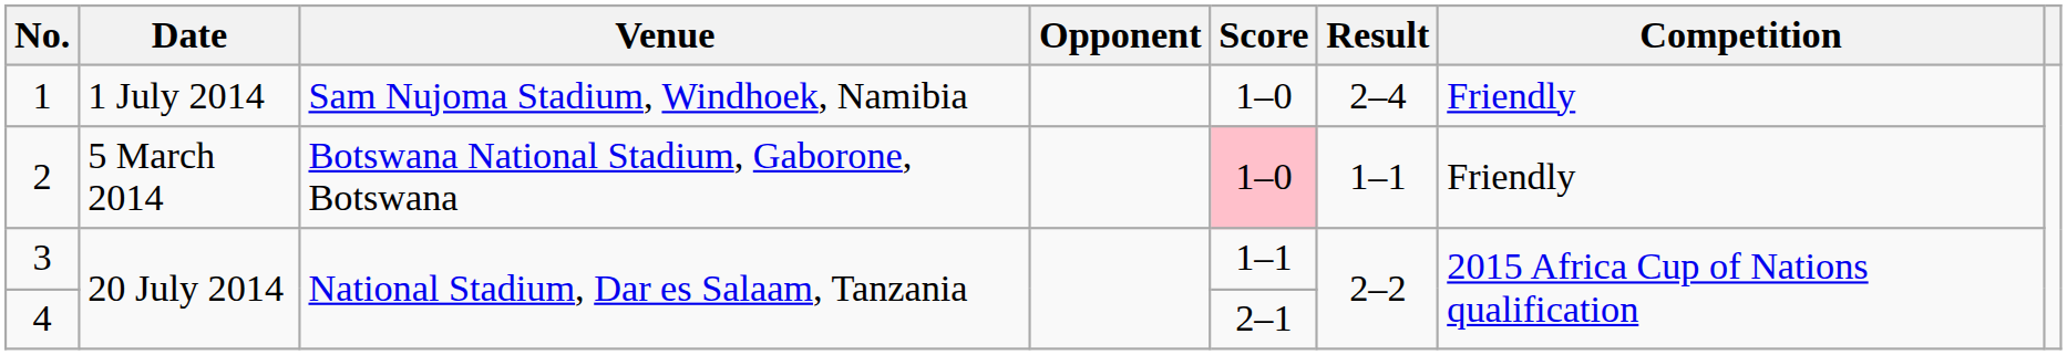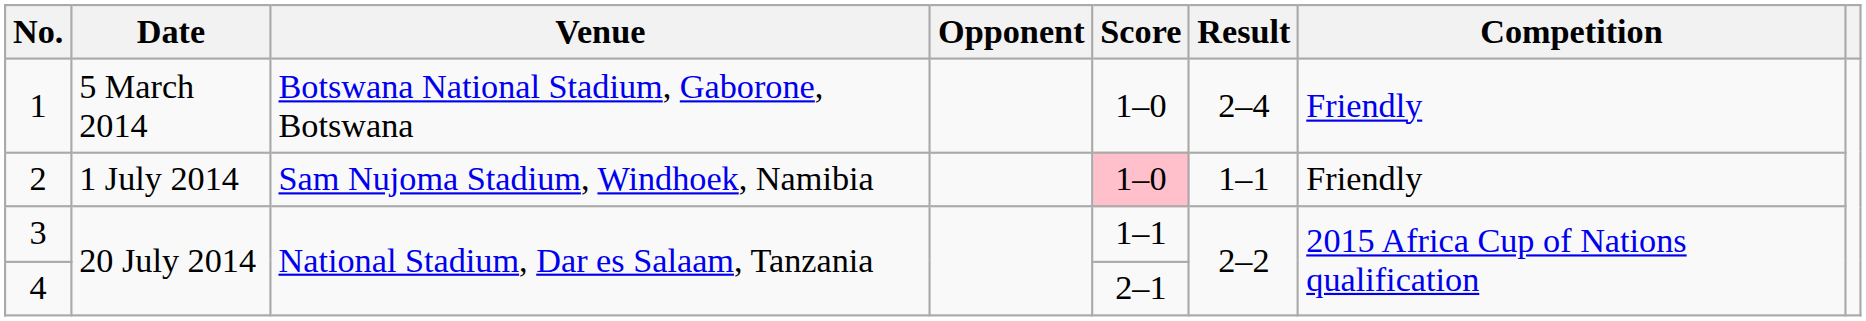 <table class="wikitable sortable">
 <tr>
 <th scope="col">No.</th>
 <th scope="col">Date</th>
 <th scope="col">Venue</th>
 <th scope="col">Opponent</th>
 <th scope="col">Score</th>
 <th scope="col">Result</th>
 <th scope="col">Competition</th>
 <th scope="col" class="unsortable"></th>
 </tr>
 <tr>
 <td align="center">1</td>
-<td>1 July 2014</td>
-<td><a href='#'>Sam Nujoma Stadium</a>, <a href='#'>Windhoek</a>, Namibia</td>
+<td>5 March 2014</td>
+<td><a href='#'>Botswana National Stadium</a>, <a href='#'>Gaborone</a>, Botswana</td>
 <td></td>
 <td align=center>1–0</td>
 <td align=center>2–4</td>
 <td><a href='#'>Friendly</a></td>
 </tr>
 <tr>
 <td align="center">2</td>
-<td>5 March 2014</td>
-<td><a href='#'>Botswana National Stadium</a>, <a href='#'>Gaborone</a>, Botswana</td>
+<td>1 July 2014</td>
+<td><a href='#'>Sam Nujoma Stadium</a>, <a href='#'>Windhoek</a>, Namibia</td>
 <td></td>
 <td align=center style="background: pink;">1–0</td>
 <td align=center>1–1</td>
 <td>Friendly</td>
 </tr>
 <tr>
 <td align="center">3</td>
 <td rowspan="2">20 July 2014</td>
 <td rowspan="2"><a href='#'>National Stadium</a>, <a href='#'>Dar es Salaam</a>, Tanzania</td>
 <td rowspan="2"></td>
 <td align=center>1–1</td>
 <td rowspan="2" style="text-align:center">2–2</td>
 <td rowspan="2"><a href='#'>2015 Africa Cup of Nations qualification</a></td>
 </tr>
 <tr>
 <td align="center">4</td>
 <td align=center>2–1</td>
 </tr>
 </table>
